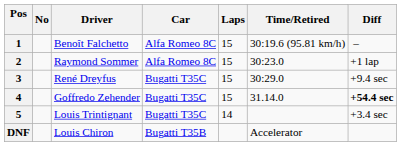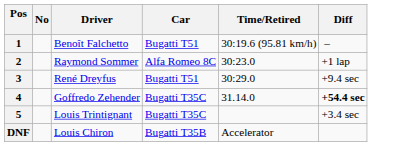 <table class="wikitable" style="font-size:100%">
 <tr>
 <th>Pos<br><br></th>
 <th>No</th>
 <th>Driver</th>
 <th>Car</th>
-<th>Laps</th>
 <th>Time/Retired</th>
 <th>Diff</th>
 </tr>
 <tr>
 <th>1</th>
 <td></td>
 <td> <a href='#'>Benoît Falchetto</a></td>
-<td><a href='#'>Alfa Romeo 8C</a></td>
-<td>15</td>
+<td><a href='#'>Bugatti T51</a></td>
 <td>30:19.6 (95.81 km/h)</td>
 <td> –</td>
 </tr>
 <tr>
 <th>2</th>
 <td></td>
 <td> <a href='#'>Raymond Sommer</a></td>
 <td><a href='#'>Alfa Romeo 8C</a></td>
-<td>15</td>
 <td>30:23.0</td>
 <td>+1 lap</td>
 </tr>
 <tr>
 <th>3</th>
 <td></td>
 <td> <a href='#'>René Dreyfus</a></td>
-<td><a href='#'>Bugatti T35C</a></td>
-<td>15</td>
+<td><a href='#'>Bugatti T51</a></td>
 <td>30:29.0</td>
 <td>+9.4 sec</td>
 </tr>
 <tr>
 <th>4</th>
 <td></td>
 <td> <a href='#'>Goffredo Zehender</a></td>
 <td><a href='#'>Bugatti T35C</a></td>
-<td>15</td>
 <td>31.14.0</td>
 <td><strong>+54.4 sec</strong></td>
 </tr>
 <tr>
 <th>5</th>
 <td></td>
 <td> <a href='#'>Louis Trintignant</a></td>
 <td><a href='#'>Bugatti T35C</a></td>
-<td>14</td>
 <td></td>
 <td>+3.4 sec</td>
 </tr>
 <tr>
 <th>DNF</th>
 <td></td>
 <td> <a href='#'>Louis Chiron</a></td>
 <td><a href='#'>Bugatti T35B</a></td>
-<td></td>
 <td>Accelerator</td>
 <td></td>
 </tr>
 </table>
